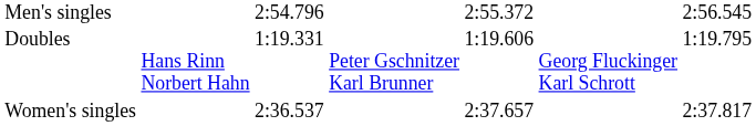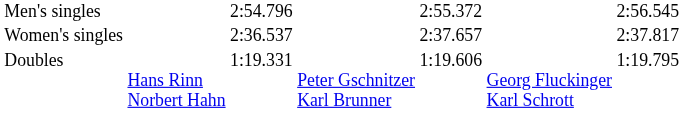 <table>
 <tr>
 <td>Men's singles <br></td>
 <td></td>
 <td>2:54.796</td>
 <td></td>
 <td>2:55.372</td>
 <td></td>
 <td>2:56.545</td>
 </tr>
+<tr>
+<td>Women's singles <br></td>
+<td></td>
+<td>2:36.537</td>
+<td></td>
+<td>2:37.657</td>
+<td></td>
+<td>2:37.817</td>
+</tr>
 <tr valign="top">
 <td>Doubles <br></td>
 <td><br> <a href='#'>Hans Rinn</a> <br> <a href='#'>Norbert Hahn</a></td>
 <td>1:19.331</td>
 <td><br> <a href='#'>Peter Gschnitzer</a> <br> <a href='#'>Karl Brunner</a></td>
 <td>1:19.606</td>
 <td><br> <a href='#'>Georg Fluckinger</a> <br> <a href='#'>Karl Schrott</a></td>
 <td>1:19.795</td>
 </tr>
-<tr>
-<td>Women's singles <br></td>
-<td></td>
-<td>2:36.537</td>
-<td></td>
-<td>2:37.657</td>
-<td></td>
-<td>2:37.817</td>
-</tr>
 </table>
